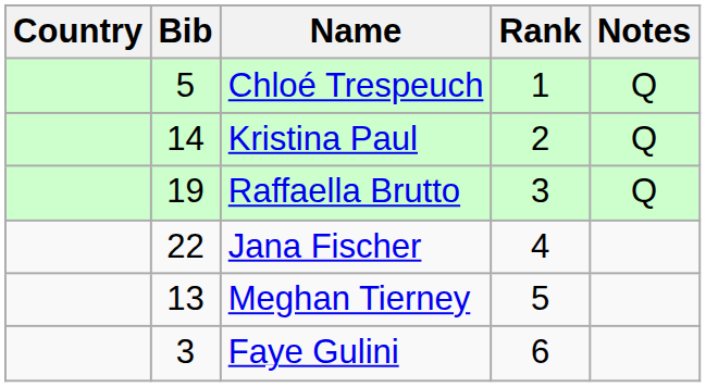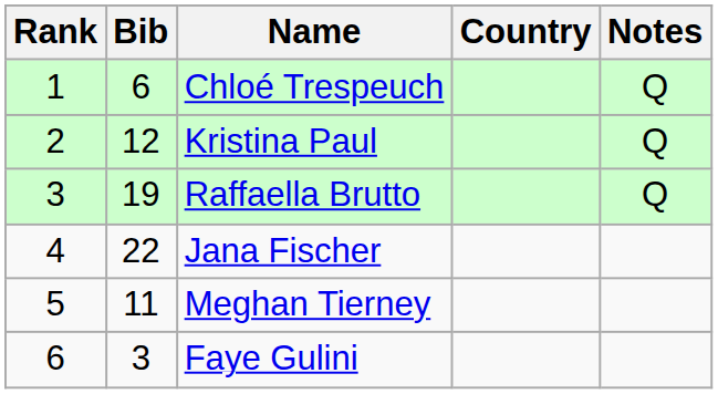 <table class="wikitable" style="text-align:center;">
 <tr>
-<th>Country</th>
+<th>Rank</th>
 <th>Bib</th>
 <th>Name</th>
-<th>Rank</th>
+<th>Country</th>
 <th>Notes</th>
 </tr>
 <tr bgcolor=ccffcc>
+<td>1</td>
+<td>6</td>
+<td align=left><a href='#'>Chloé Trespeuch</a></td>
 <td align=left></td>
-<td>5</td>
-<td align=left><a href='#'>Chloé Trespeuch</a></td>
-<td>1</td>
 <td>Q</td>
 </tr>
 <tr bgcolor=ccffcc>
+<td>2</td>
+<td>12</td>
+<td align=left><a href='#'>Kristina Paul</a></td>
 <td align=left></td>
-<td>14</td>
-<td align=left><a href='#'>Kristina Paul</a></td>
-<td>2</td>
 <td>Q</td>
 </tr>
 <tr bgcolor=ccffcc>
-<td align=left></td>
+<td>3</td>
 <td>19</td>
 <td align=left><a href='#'>Raffaella Brutto</a></td>
-<td>3</td>
+<td align=left></td>
 <td>Q</td>
 </tr>
 <tr>
-<td align=left></td>
+<td>4</td>
 <td>22</td>
 <td align=left><a href='#'>Jana Fischer</a></td>
-<td>4</td>
+<td align=left></td>
 <td></td>
 </tr>
 <tr>
+<td>5</td>
+<td>11</td>
+<td align=left><a href='#'>Meghan Tierney</a></td>
 <td align=left></td>
-<td>13</td>
-<td align=left><a href='#'>Meghan Tierney</a></td>
-<td>5</td>
 <td></td>
 </tr>
 <tr>
-<td align=left></td>
+<td>6</td>
 <td>3</td>
 <td align=left><a href='#'>Faye Gulini</a></td>
-<td>6</td>
+<td align=left></td>
 <td></td>
 </tr>
 </table>
